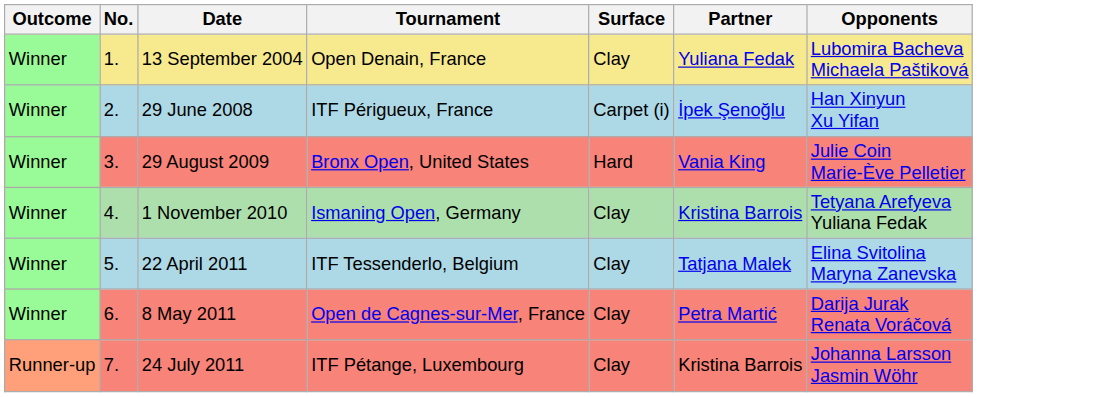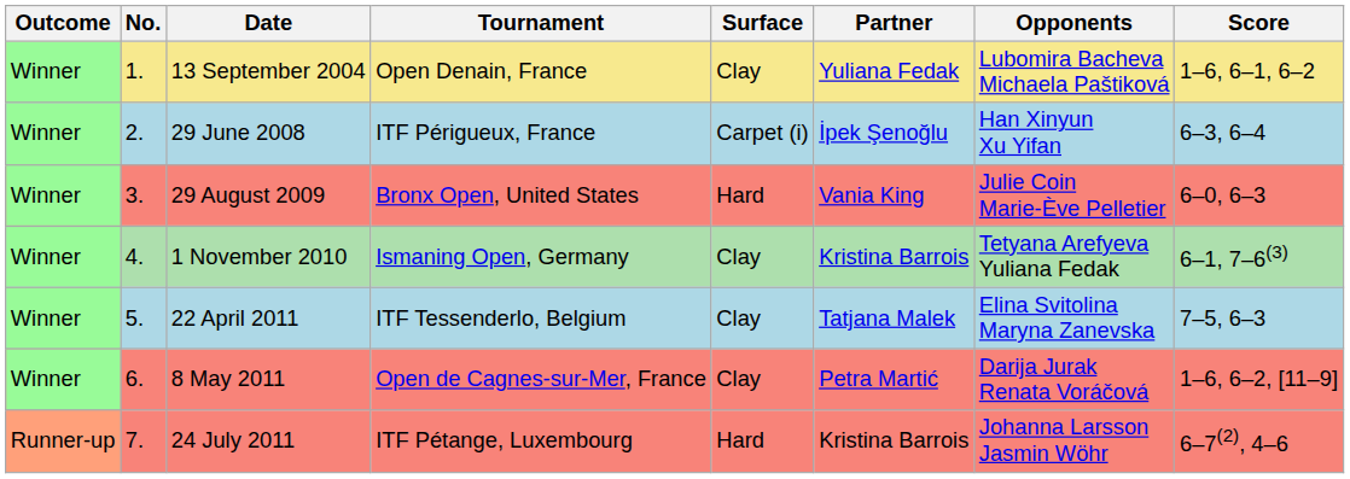 <table class="wikitable" style="font-size:97%">
 <tr>
 <th>Outcome</th>
 <th>No.</th>
 <th>Date</th>
 <th>Tournament</th>
 <th>Surface</th>
 <th>Partner</th>
 <th>Opponents</th>
+<th>Score</th>
 </tr>
 <tr bgcolor="#f7e98e">
 <td style="background:#98fb98;">Winner</td>
 <td>1.</td>
 <td>13 September 2004</td>
 <td>Open Denain, France</td>
 <td>Clay</td>
 <td> <a href='#'>Yuliana Fedak</a></td>
 <td> <a href='#'>Lubomira Bacheva</a> <br>  <a href='#'>Michaela Paštiková</a></td>
+<td>1–6, 6–1, 6–2</td>
 </tr>
 <tr style="background:lightblue;">
 <td style="background:#98fb98;">Winner</td>
 <td>2.</td>
 <td>29 June 2008</td>
 <td>ITF Périgueux, France</td>
 <td>Carpet (i)</td>
 <td> <a href='#'>İpek Şenoğlu</a></td>
 <td> <a href='#'>Han Xinyun</a> <br>  <a href='#'>Xu Yifan</a></td>
+<td>6–3, 6–4</td>
 </tr>
 <tr style="background:#f88379;">
 <td style="background:#98fb98;">Winner</td>
 <td>3.</td>
 <td>29 August 2009</td>
 <td><a href='#'>Bronx Open</a>, United States</td>
 <td>Hard</td>
 <td> <a href='#'>Vania King</a></td>
 <td> <a href='#'>Julie Coin</a> <br>  <a href='#'>Marie-Ève Pelletier</a></td>
+<td>6–0, 6–3</td>
 </tr>
 <tr style="background:#addfad;">
 <td bgcolor=98FB98>Winner</td>
 <td>4.</td>
 <td>1 November 2010</td>
 <td><a href='#'>Ismaning Open</a>, Germany</td>
 <td>Clay</td>
 <td> <a href='#'>Kristina Barrois</a></td>
 <td> <a href='#'>Tetyana Arefyeva</a> <br>  Yuliana Fedak</td>
+<td>6–1, 7–6<sup>(3)</sup></td>
 </tr>
 <tr style="background:lightblue;">
 <td bgcolor=98FB98>Winner</td>
 <td>5.</td>
 <td>22 April 2011</td>
 <td>ITF Tessenderlo, Belgium</td>
 <td>Clay</td>
 <td> <a href='#'>Tatjana Malek</a></td>
 <td> <a href='#'>Elina Svitolina</a> <br>  <a href='#'>Maryna Zanevska</a></td>
+<td>7–5, 6–3</td>
 </tr>
 <tr style="background:#f88379;">
 <td bgcolor=98FB98>Winner</td>
 <td>6.</td>
 <td>8 May 2011</td>
 <td><a href='#'>Open de Cagnes-sur-Mer</a>, France</td>
 <td>Clay</td>
 <td> <a href='#'>Petra Martić</a></td>
 <td> <a href='#'>Darija Jurak</a> <br>  <a href='#'>Renata Voráčová</a></td>
+<td>1–6, 6–2, [11–9]</td>
 </tr>
 <tr style="background:#f88379;">
 <td bgcolor="FFA07A">Runner-up</td>
 <td>7.</td>
 <td>24 July 2011</td>
 <td>ITF Pétange, Luxembourg</td>
-<td>Clay</td>
+<td>Hard</td>
 <td> Kristina Barrois</td>
 <td> <a href='#'>Johanna Larsson</a> <br>  <a href='#'>Jasmin Wöhr</a></td>
+<td>6–7<sup>(2)</sup>, 4–6</td>
 </tr>
 </table>
